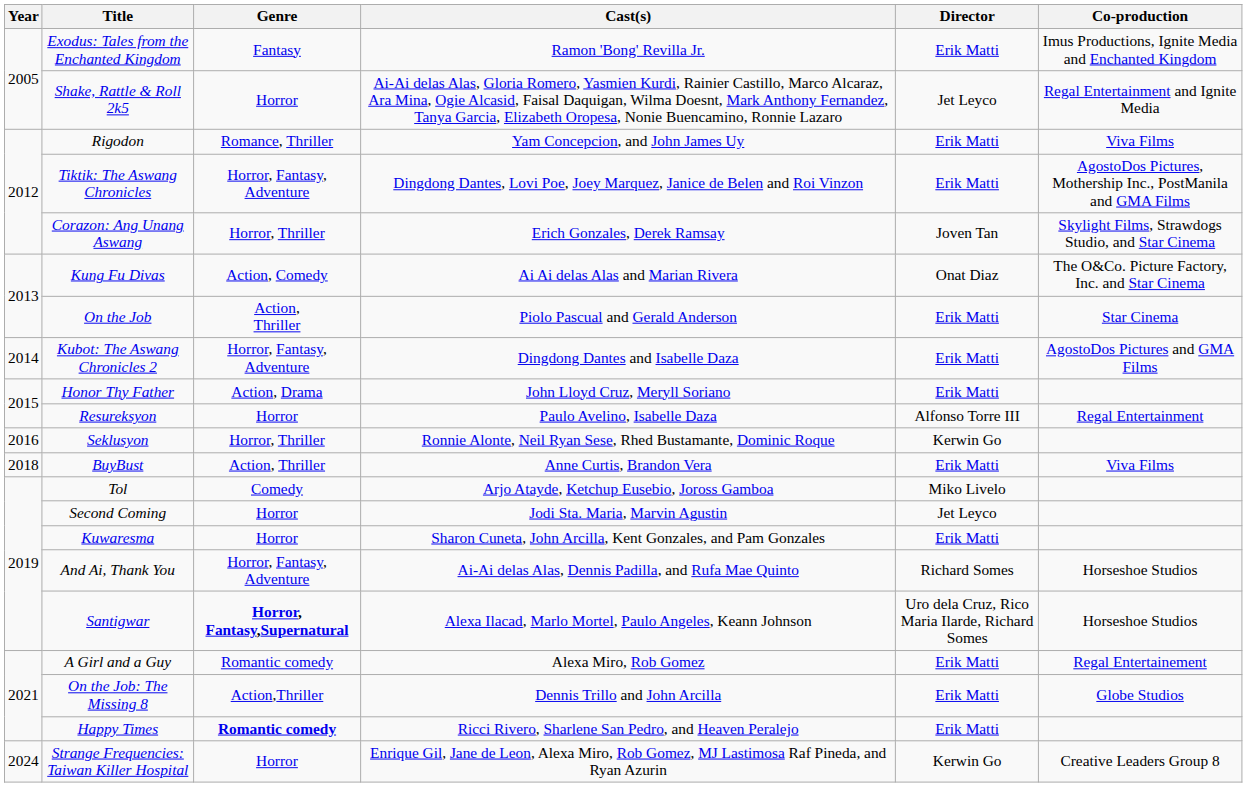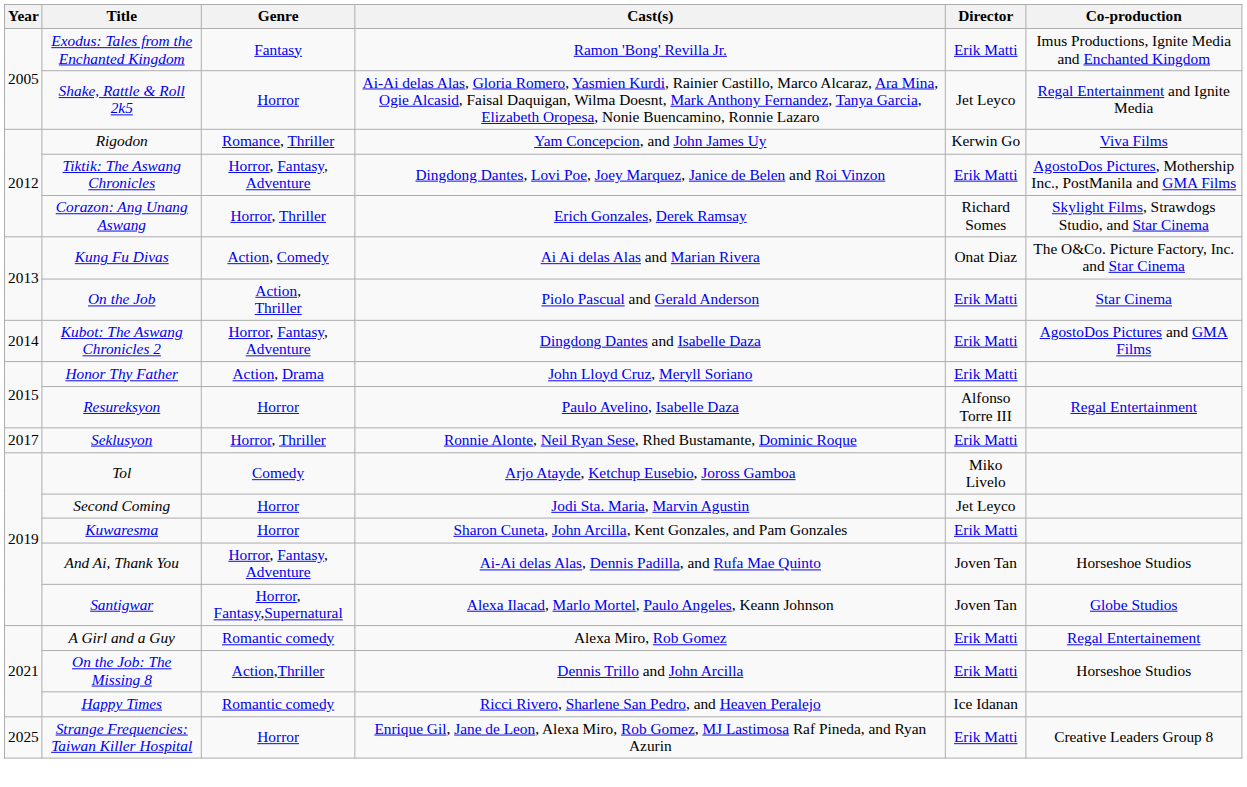 <table class="wikitable" style="text-align:center" width=65%>
 <tr>
 <th>Year</th>
 <th>Title</th>
 <th>Genre</th>
 <th>Cast(s)</th>
 <th>Director</th>
 <th>Co-production</th>
 </tr>
 <tr>
 <td rowspan=2>2005</td>
 <td><em><a href='#'>Exodus: Tales from the Enchanted Kingdom</a></em></td>
 <td><a href='#'>Fantasy</a></td>
 <td><a href='#'>Ramon 'Bong' Revilla Jr.</a></td>
 <td><a href='#'>Erik Matti</a></td>
 <td>Imus Productions, Ignite Media and <a href='#'>Enchanted Kingdom</a></td>
 </tr>
 <tr>
 <td><em><a href='#'>Shake, Rattle & Roll 2k5</a></em></td>
 <td><a href='#'>Horror</a></td>
 <td><a href='#'>Ai-Ai delas Alas</a>, <a href='#'>Gloria Romero</a>, <a href='#'>Yasmien Kurdi</a>, Rainier Castillo, Marco Alcaraz, <a href='#'>Ara Mina</a>, <a href='#'>Ogie Alcasid</a>, Faisal Daquigan, Wilma Doesnt, <a href='#'>Mark Anthony Fernandez</a>, <a href='#'>Tanya Garcia</a>, <a href='#'>Elizabeth Oropesa</a>, Nonie Buencamino, Ronnie Lazaro</td>
 <td>Jet Leyco</td>
 <td><a href='#'>Regal Entertainment</a> and Ignite Media</td>
 </tr>
 <tr>
 <td rowspan=3>2012</td>
 <td><em>Rigodon</em></td>
 <td><a href='#'>Romance</a>, <a href='#'>Thriller</a></td>
 <td><a href='#'>Yam Concepcion</a>, and <a href='#'>John James Uy</a></td>
-<td><a href='#'>Erik Matti</a></td>
+<td>Kerwin Go</td>
 <td><a href='#'>Viva Films</a></td>
 </tr>
 <tr>
 <td><em><a href='#'>Tiktik: The Aswang Chronicles</a></em></td>
 <td><a href='#'>Horror</a>, <a href='#'>Fantasy</a>, <a href='#'>Adventure</a></td>
 <td><a href='#'>Dingdong Dantes</a>, <a href='#'>Lovi Poe</a>, <a href='#'>Joey Marquez</a>, <a href='#'>Janice de Belen</a> and <a href='#'>Roi Vinzon</a></td>
 <td><a href='#'>Erik Matti</a></td>
 <td><a href='#'>AgostoDos Pictures</a>, Mothership Inc., PostManila and <a href='#'>GMA Films</a></td>
 </tr>
 <tr>
 <td><em><a href='#'>Corazon: Ang Unang Aswang</a></em></td>
 <td><a href='#'>Horror</a>, <a href='#'>Thriller</a></td>
 <td><a href='#'>Erich Gonzales</a>, <a href='#'>Derek Ramsay</a></td>
-<td>Joven Tan</td>
+<td>Richard Somes</td>
 <td><a href='#'>Skylight Films</a>, Strawdogs Studio, and <a href='#'>Star Cinema</a></td>
 </tr>
 <tr>
 <td rowspan=2>2013</td>
 <td><em><a href='#'>Kung Fu Divas</a></em></td>
 <td><a href='#'>Action</a>, <a href='#'>Comedy</a></td>
 <td><a href='#'>Ai Ai delas Alas</a> and <a href='#'>Marian Rivera</a></td>
 <td>Onat Diaz</td>
 <td>The O&Co. Picture Factory, Inc. and <a href='#'>Star Cinema</a></td>
 </tr>
 <tr>
 <td><em><a href='#'>On the Job</a></em></td>
 <td><a href='#'>Action</a>,<br><a href='#'>Thriller</a></td>
 <td><a href='#'>Piolo Pascual</a> and <a href='#'>Gerald Anderson</a></td>
 <td><a href='#'>Erik Matti</a></td>
 <td><a href='#'>Star Cinema</a></td>
 </tr>
 <tr>
 <td>2014</td>
 <td><em><a href='#'>Kubot: The Aswang Chronicles 2</a></em></td>
 <td><a href='#'>Horror</a>, <a href='#'>Fantasy</a>, <a href='#'>Adventure</a></td>
 <td><a href='#'>Dingdong Dantes</a> and <a href='#'>Isabelle Daza</a></td>
 <td><a href='#'>Erik Matti</a></td>
 <td><a href='#'>AgostoDos Pictures</a> and <a href='#'>GMA Films</a></td>
 </tr>
 <tr>
 <td rowspan=2>2015</td>
 <td><em><a href='#'>Honor Thy Father</a></em></td>
 <td><a href='#'>Action</a>, <a href='#'>Drama</a></td>
 <td><a href='#'>John Lloyd Cruz</a>, <a href='#'>Meryll Soriano</a></td>
 <td><a href='#'>Erik Matti</a></td>
 <td></td>
 </tr>
 <tr>
 <td><em><a href='#'>Resureksyon</a></em></td>
 <td><a href='#'>Horror</a></td>
 <td><a href='#'>Paulo Avelino</a>, <a href='#'>Isabelle Daza</a></td>
 <td>Alfonso Torre III</td>
 <td><a href='#'>Regal Entertainment</a></td>
 </tr>
 <tr>
-<td rowspan=1>2016</td>
+<td rowspan=1>2017</td>
 <td><em><a href='#'>Seklusyon</a></em></td>
 <td><a href='#'>Horror</a>, <a href='#'>Thriller</a></td>
 <td><a href='#'>Ronnie Alonte</a>, <a href='#'>Neil Ryan Sese</a>, Rhed Bustamante, <a href='#'>Dominic Roque</a></td>
-<td>Kerwin Go</td>
+<td><a href='#'>Erik Matti</a></td>
 <td></td>
-</tr>
-<tr>
-<td rowspan=1>2018</td>
-<td><em><a href='#'>BuyBust</a></em></td>
-<td><a href='#'>Action</a>, <a href='#'>Thriller</a></td>
-<td><a href='#'>Anne Curtis</a>, <a href='#'>Brandon Vera</a></td>
-<td><a href='#'>Erik Matti</a></td>
-<td><a href='#'>Viva Films</a></td>
 </tr>
 <tr>
 <td rowspan="5">2019</td>
 <td><em>Tol</em></td>
 <td><a href='#'>Comedy</a></td>
 <td><a href='#'>Arjo Atayde</a>, <a href='#'>Ketchup Eusebio</a>, <a href='#'>Joross Gamboa</a></td>
 <td>Miko Livelo</td>
 <td></td>
 </tr>
 <tr>
 <td><em>Second Coming</em></td>
 <td><a href='#'>Horror</a></td>
 <td><a href='#'>Jodi Sta. Maria</a>, <a href='#'>Marvin Agustin</a></td>
 <td>Jet Leyco</td>
 <td></td>
 </tr>
 <tr>
 <td><em><a href='#'>Kuwaresma</a></em></td>
 <td><a href='#'>Horror</a></td>
 <td><a href='#'>Sharon Cuneta</a>, <a href='#'>John Arcilla</a>, Kent Gonzales, and Pam Gonzales</td>
 <td><a href='#'>Erik Matti</a></td>
 <td></td>
 </tr>
 <tr>
 <td><em>And Ai, Thank You</em></td>
 <td><a href='#'>Horror</a>, <a href='#'>Fantasy</a>, <a href='#'>Adventure</a></td>
 <td><a href='#'>Ai-Ai delas Alas</a>, <a href='#'>Dennis Padilla</a>, and <a href='#'>Rufa Mae Quinto</a></td>
-<td>Richard Somes</td>
+<td>Joven Tan</td>
 <td>Horseshoe Studios</td>
 </tr>
 <tr>
 <td><em><a href='#'>Santigwar</a></em></td>
-<td><strong><a href='#'>Horror</a>, <a href='#'>Fantasy</a>,<a href='#'>Supernatural</a></strong></td>
+<td><a href='#'>Horror</a>, <a href='#'>Fantasy</a>,<a href='#'>Supernatural</a></td>
 <td><a href='#'>Alexa Ilacad</a>, <a href='#'>Marlo Mortel</a>, <a href='#'>Paulo Angeles</a>, Keann Johnson</td>
-<td>Uro dela Cruz, Rico Maria Ilarde, Richard Somes</td>
-<td>Horseshoe Studios</td>
+<td>Joven Tan</td>
+<td><a href='#'>Globe Studios</a></td>
 </tr>
 <tr>
 <td rowspan="3">2021</td>
 <td><em>A Girl and a Guy</em></td>
 <td><a href='#'>Romantic comedy</a></td>
 <td>Alexa Miro, <a href='#'>Rob Gomez</a></td>
 <td><a href='#'>Erik Matti</a></td>
 <td><a href='#'>Regal Entertainement</a></td>
 </tr>
 <tr>
 <td><em><a href='#'>On the Job: The Missing 8</a></em></td>
 <td><a href='#'>Action</a>,<a href='#'>Thriller</a></td>
 <td><a href='#'>Dennis Trillo</a> and <a href='#'>John Arcilla</a></td>
 <td><a href='#'>Erik Matti</a></td>
-<td><a href='#'>Globe Studios</a></td>
+<td>Horseshoe Studios</td>
 </tr>
 <tr>
 <td><em><a href='#'>Happy Times</a></em></td>
-<td><strong><a href='#'>Romantic comedy</a></strong></td>
+<td><a href='#'>Romantic comedy</a></td>
 <td><a href='#'>Ricci Rivero</a>, <a href='#'>Sharlene San Pedro</a>, and <a href='#'>Heaven Peralejo</a></td>
-<td><a href='#'>Erik Matti</a></td>
+<td>Ice Idanan</td>
 <td></td>
 </tr>
 <tr>
-<td>2024</td>
+<td>2025</td>
 <td><em><a href='#'>Strange Frequencies: Taiwan Killer Hospital</a></em></td>
 <td><a href='#'>Horror</a></td>
 <td><a href='#'>Enrique Gil</a>, <a href='#'>Jane de Leon</a>, Alexa Miro, <a href='#'>Rob Gomez</a>, <a href='#'>MJ Lastimosa</a> Raf Pineda, and Ryan Azurin</td>
-<td>Kerwin Go</td>
+<td><a href='#'>Erik Matti</a></td>
 <td>Creative Leaders Group 8</td>
 </tr>
 </table>
